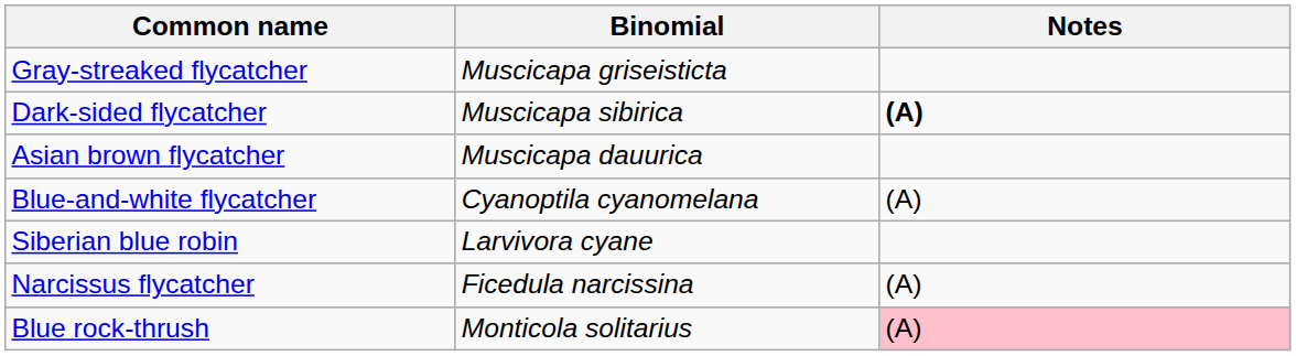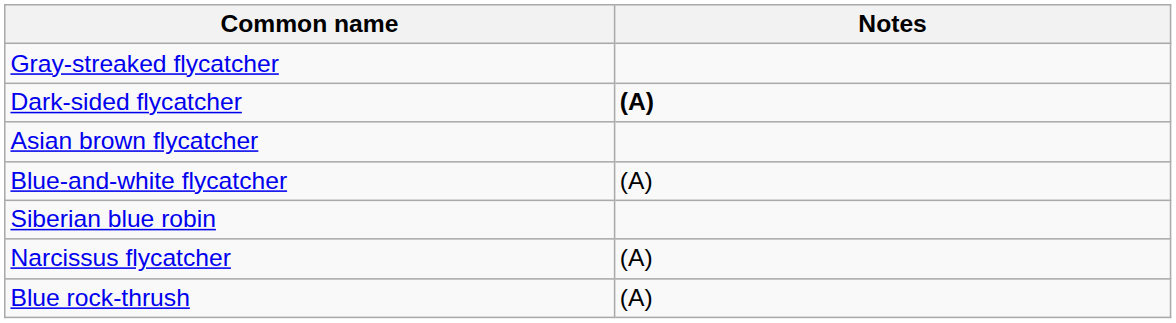 <table style="width:60%;" class="wikitable">
 <tr>
 <th width=35%>Common name</th>
-<th width=33%>Binomial</th>
 <th width=32%>Notes</th>
 </tr>
 <tr>
 <td><a href='#'>Gray-streaked flycatcher</a></td>
-<td><em>Muscicapa griseisticta</em></td>
 <td></td>
 </tr>
 <tr>
 <td><a href='#'>Dark-sided flycatcher</a></td>
-<td><em>Muscicapa sibirica</em></td>
 <td><strong>(A)</strong></td>
 </tr>
 <tr>
 <td><a href='#'>Asian brown flycatcher</a></td>
-<td><em>Muscicapa dauurica</em></td>
 <td></td>
 </tr>
 <tr>
 <td><a href='#'>Blue-and-white flycatcher</a></td>
-<td><em>Cyanoptila cyanomelana</em></td>
 <td>(A)</td>
 </tr>
 <tr>
 <td><a href='#'>Siberian blue robin</a></td>
-<td><em>Larvivora cyane</em></td>
 <td></td>
 </tr>
 <tr>
 <td><a href='#'>Narcissus flycatcher</a></td>
-<td><em>Ficedula narcissina</em></td>
 <td>(A)</td>
 </tr>
 <tr>
 <td><a href='#'>Blue rock-thrush</a></td>
-<td><em>Monticola solitarius</em></td>
-<td style="background: pink;">(A)</td>
+<td>(A)</td>
 </tr>
 </table>
